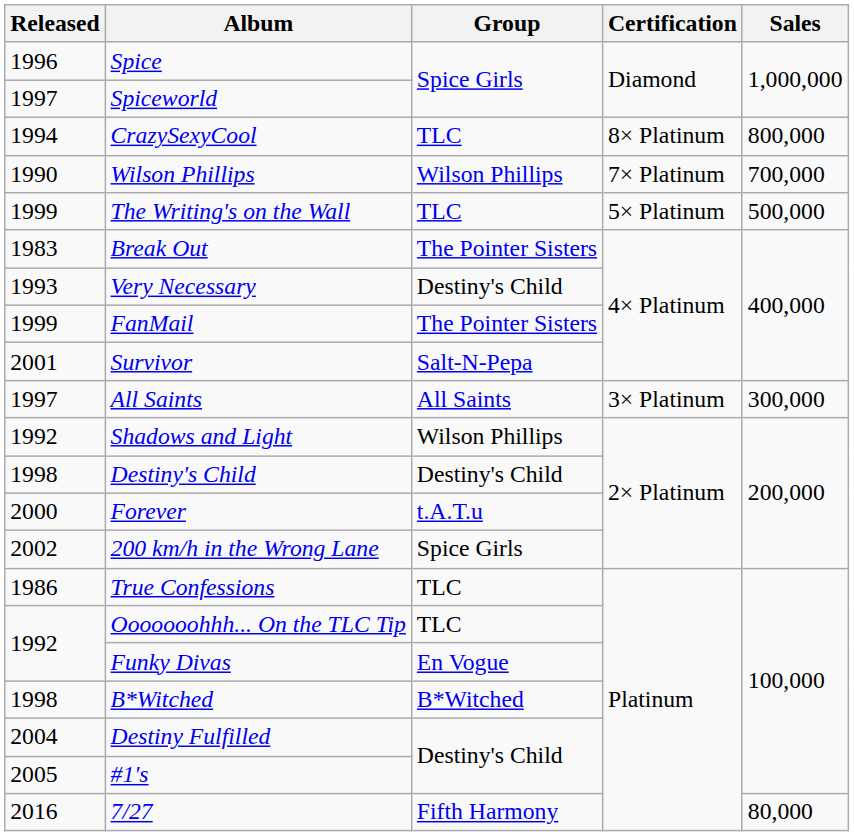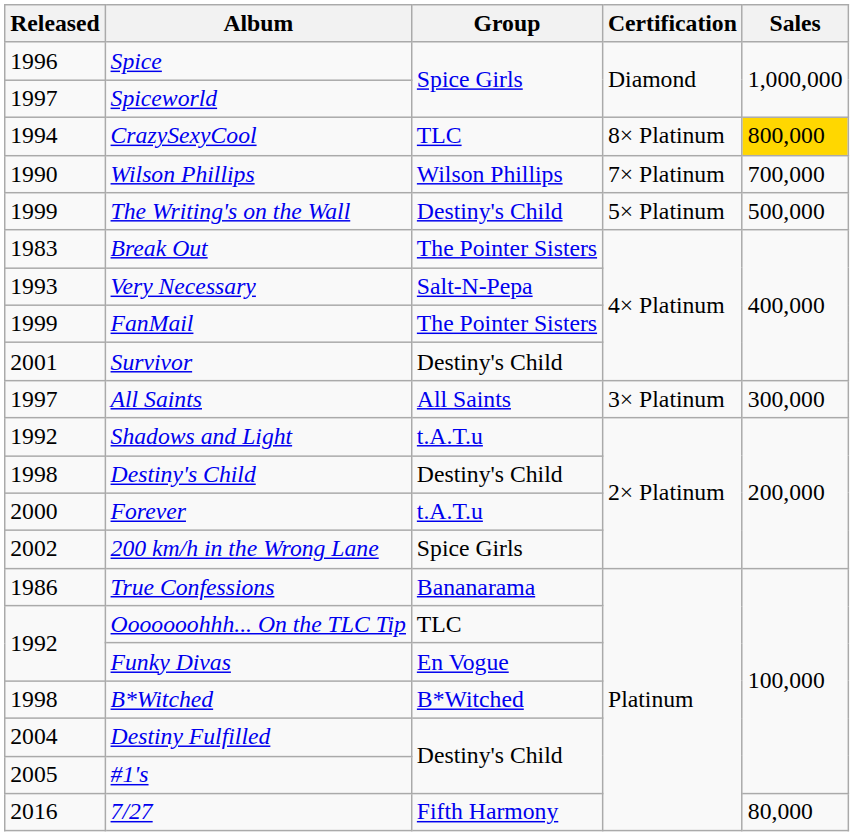 <table class="wikitable">
 <tr>
 <th>Released</th>
 <th>Album</th>
 <th>Group</th>
 <th>Certification</th>
 <th>Sales<br> </th>
 </tr>
 <tr>
 <td>1996</td>
 <td><em><a href='#'>Spice</a></em></td>
 <td rowspan="2"><a href='#'>Spice Girls</a></td>
 <td rowspan="2">Diamond</td>
 <td rowspan="2">1,000,000</td>
 </tr>
 <tr>
 <td>1997</td>
 <td><em><a href='#'>Spiceworld</a></em></td>
 </tr>
 <tr>
 <td>1994</td>
 <td><em><a href='#'>CrazySexyCool</a></em></td>
 <td><a href='#'>TLC</a></td>
 <td>8× Platinum</td>
-<td>800,000</td>
+<td style="background: gold;">800,000</td>
 </tr>
 <tr>
 <td>1990</td>
 <td><em><a href='#'>Wilson Phillips</a></em></td>
 <td><a href='#'>Wilson Phillips</a></td>
 <td>7× Platinum</td>
 <td>700,000</td>
 </tr>
 <tr>
 <td>1999</td>
 <td><em><a href='#'>The Writing's on the Wall</a></em></td>
-<td><a href='#'>TLC</a></td>
+<td><a href='#'>Destiny's Child</a></td>
 <td>5× Platinum</td>
 <td>500,000</td>
 </tr>
 <tr>
 <td>1983</td>
 <td><em><a href='#'>Break Out</a></em></td>
 <td><a href='#'>The Pointer Sisters</a></td>
 <td rowspan="4">4× Platinum</td>
 <td rowspan="4">400,000</td>
 </tr>
 <tr>
 <td>1993</td>
 <td><em><a href='#'>Very Necessary</a></em></td>
-<td>Destiny's Child</td>
+<td><a href='#'>Salt-N-Pepa</a></td>
 </tr>
 <tr>
 <td>1999</td>
 <td><em><a href='#'>FanMail</a></em></td>
 <td><a href='#'>The Pointer Sisters</a></td>
 </tr>
 <tr>
 <td>2001</td>
 <td><em><a href='#'>Survivor</a></em></td>
-<td><a href='#'>Salt-N-Pepa</a></td>
+<td>Destiny's Child</td>
 </tr>
 <tr>
 <td>1997</td>
 <td><em><a href='#'>All Saints</a></em></td>
 <td><a href='#'>All Saints</a></td>
 <td>3× Platinum</td>
 <td>300,000</td>
 </tr>
 <tr>
 <td>1992</td>
 <td><em><a href='#'>Shadows and Light</a></em></td>
-<td>Wilson Phillips</td>
+<td><a href='#'>t.A.T.u</a></td>
 <td rowspan="4">2× Platinum</td>
 <td rowspan="4">200,000</td>
 </tr>
 <tr>
 <td>1998</td>
 <td><em><a href='#'>Destiny's Child</a></em></td>
 <td>Destiny's Child</td>
 </tr>
 <tr>
 <td>2000</td>
 <td><em><a href='#'>Forever</a></em></td>
 <td><a href='#'>t.A.T.u</a></td>
 </tr>
 <tr>
 <td>2002</td>
 <td><em><a href='#'>200 km/h in the Wrong Lane</a></em></td>
 <td>Spice Girls</td>
 </tr>
 <tr>
 <td>1986</td>
 <td><em><a href='#'>True Confessions</a></em></td>
-<td>TLC</td>
+<td><a href='#'>Bananarama</a></td>
 <td rowspan="7">Platinum</td>
 <td rowspan="6">100,000</td>
 </tr>
 <tr>
 <td rowspan="2">1992</td>
 <td><em><a href='#'>Ooooooohhh... On the TLC Tip</a></em></td>
 <td>TLC</td>
 </tr>
 <tr>
 <td><em><a href='#'>Funky Divas</a></em></td>
 <td><a href='#'>En Vogue</a></td>
 </tr>
 <tr>
 <td>1998</td>
 <td><em><a href='#'>B*Witched</a></em></td>
 <td><a href='#'>B*Witched</a></td>
 </tr>
 <tr>
 <td>2004</td>
 <td><em><a href='#'>Destiny Fulfilled</a></em></td>
 <td rowspan="2">Destiny's Child</td>
 </tr>
 <tr>
 <td>2005</td>
 <td><a href='#'><em>#1's</em></a></td>
 </tr>
 <tr>
 <td>2016</td>
 <td><em><a href='#'>7/27</a></em></td>
 <td><a href='#'>Fifth Harmony</a></td>
 <td>80,000</td>
 </tr>
 </table>
